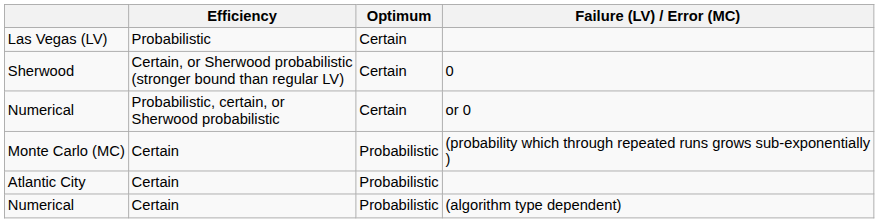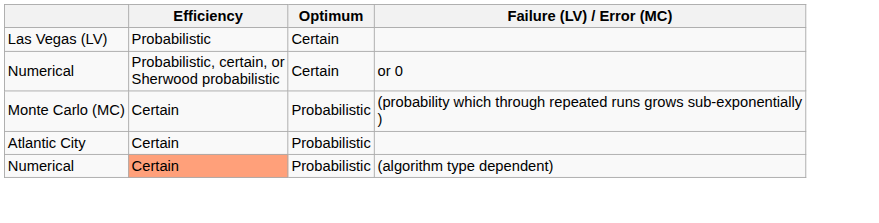 <table class="wikitable">
 <tr>
 <th></th>
 <th>Efficiency</th>
 <th>Optimum</th>
 <th>Failure (LV) / Error (MC)</th>
 </tr>
 <tr>
 <td>Las Vegas (LV)</td>
 <td>Probabilistic</td>
 <td>Certain</td>
 <td></td>
-</tr>
-<tr>
-<td>Sherwood</td>
-<td>Certain, or Sherwood probabilistic<br>(stronger bound than regular LV)</td>
-<td>Certain</td>
-<td>0</td>
 </tr>
 <tr>
 <td>Numerical</td>
 <td>Probabilistic, certain, or<br>Sherwood probabilistic</td>
 <td>Certain</td>
 <td>or 0</td>
 </tr>
 <tr>
 <td>Monte Carlo (MC)</td>
 <td>Certain</td>
 <td>Probabilistic</td>
 <td>(probability which through repeated runs grows sub-exponentially<br>)</td>
 </tr>
 <tr>
 <td>Atlantic City</td>
 <td>Certain</td>
 <td>Probabilistic</td>
 <td></td>
 </tr>
 <tr>
 <td>Numerical</td>
-<td>Certain</td>
+<td style="background: lightsalmon;">Certain</td>
 <td>Probabilistic</td>
 <td>(algorithm type dependent)</td>
 </tr>
 </table>
